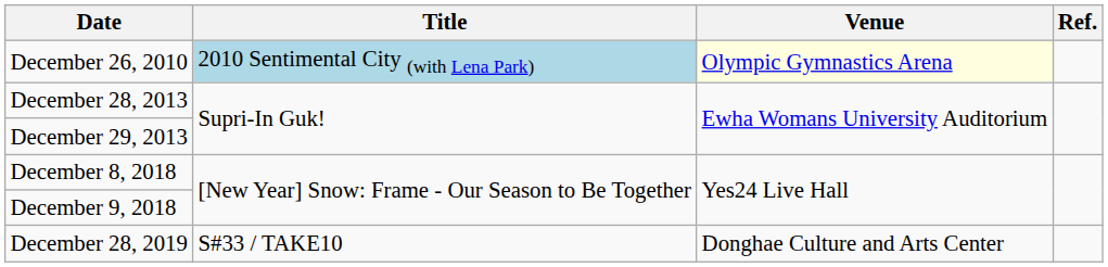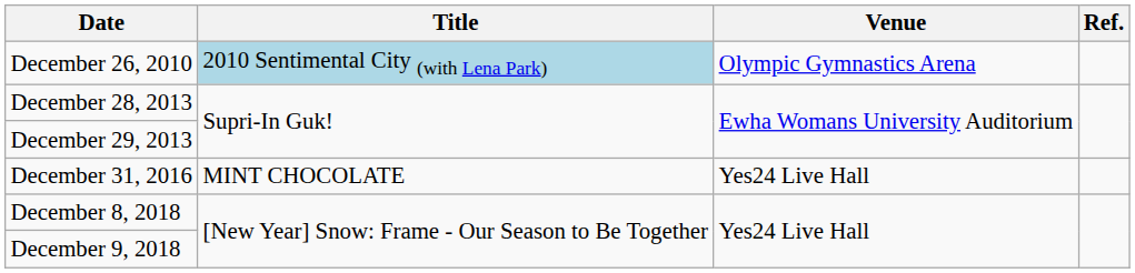 <table class="wikitable">
 <tr>
 <th>Date</th>
 <th>Title</th>
 <th>Venue</th>
 <th>Ref.</th>
 </tr>
 <tr>
 <td>December 26, 2010</td>
 <td style="background: lightblue;">2010 Sentimental City <sub>(with <a href='#'>Lena Park</a>)</sub></td>
-<td style="background: lightyellow;"><a href='#'>Olympic Gymnastics Arena</a></td>
+<td><a href='#'>Olympic Gymnastics Arena</a></td>
 <td></td>
 </tr>
 <tr>
 <td>December 28, 2013</td>
 <td rowspan="2">Supri-In Guk!</td>
 <td rowspan="2"><a href='#'>Ewha Womans University</a> Auditorium</td>
 <td rowspan="2"></td>
 </tr>
 <tr>
 <td>December 29, 2013</td>
 </tr>
 <tr>
+<td>December 31, 2016</td>
+<td>MINT CHOCOLATE</td>
+<td>Yes24 Live Hall</td>
+<td></td>
+</tr>
+<tr>
 <td>December 8, 2018</td>
 <td rowspan="2">[New Year] Snow: Frame - Our Season to Be Together</td>
 <td rowspan="2">Yes24 Live Hall</td>
 <td rowspan="2"></td>
 </tr>
 <tr>
 <td>December 9, 2018</td>
 </tr>
-<tr>
-<td>December 28, 2019</td>
-<td>S#33 / TAKE10</td>
-<td>Donghae Culture and Arts Center</td>
-<td></td>
-</tr>
 </table>
